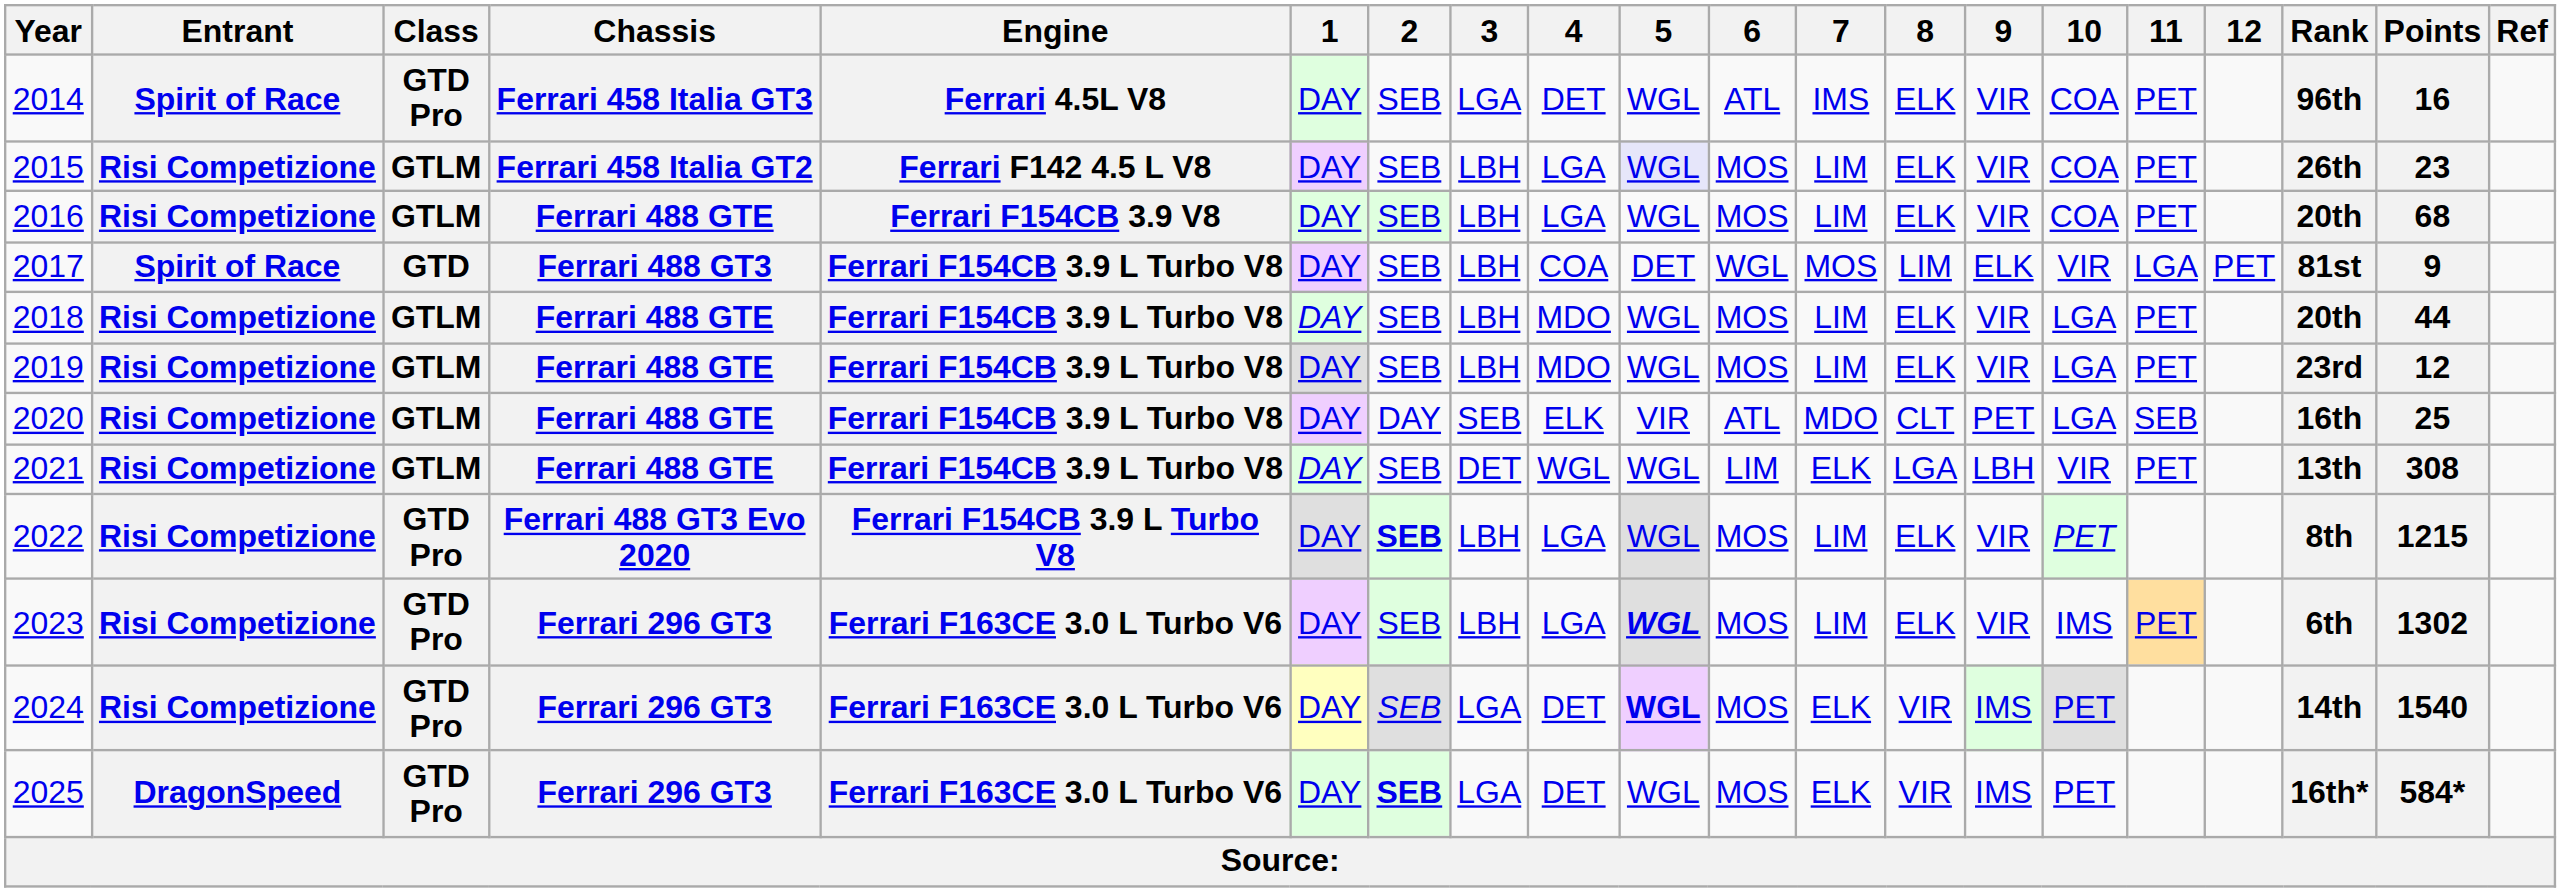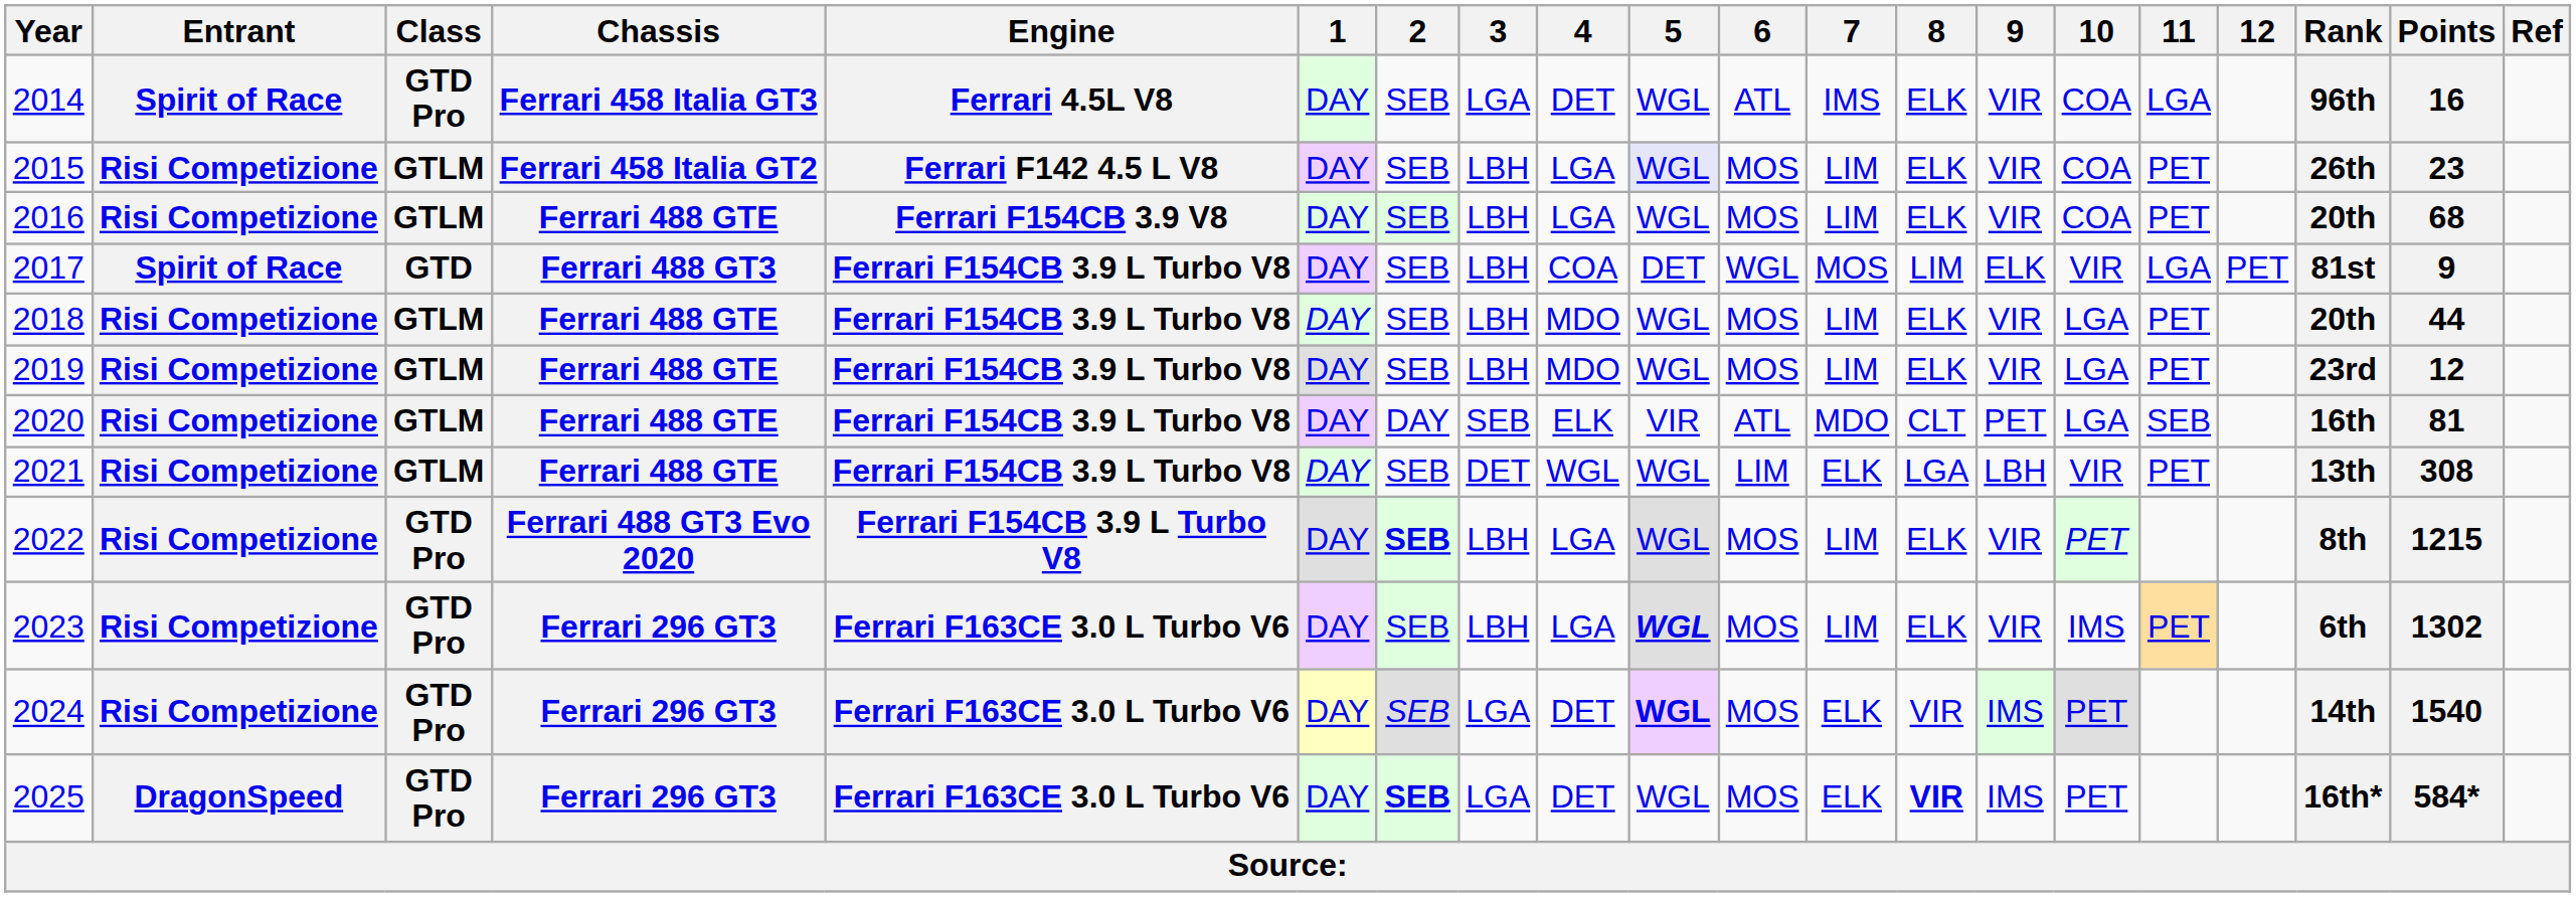 <table class="wikitable" style="text-align:center; font-size:85%">
 <tr>
 <th>Year</th>
 <th>Entrant</th>
 <th>Class</th>
 <th>Chassis</th>
 <th>Engine</th>
 <th>1</th>
 <th>2</th>
 <th>3</th>
 <th>4</th>
 <th>5</th>
 <th>6</th>
 <th>7</th>
 <th>8</th>
 <th>9</th>
 <th>10</th>
 <th>11</th>
 <th>12</th>
 <th>Rank</th>
 <th>Points</th>
 <th>Ref</th>
 </tr>
 <tr>
 <td><a href='#'>2014</a></td>
 <th nowrap><a href='#'>Spirit of Race</a></th>
 <th>GTD Pro</th>
 <th nowrap><a href='#'>Ferrari 458 Italia GT3</a></th>
 <th nowrap><a href='#'>Ferrari</a> 4.5L V8</th>
 <td style="background:#DFFFDF;"><a href='#'>DAY</a><br></td>
 <td><a href='#'>SEB</a></td>
 <td><a href='#'>LGA</a></td>
 <td><a href='#'>DET</a></td>
 <td><a href='#'>WGL</a></td>
 <td><a href='#'>ATL</a></td>
 <td><a href='#'>IMS</a></td>
 <td><a href='#'>ELK</a></td>
 <td><a href='#'>VIR</a></td>
 <td><a href='#'>COA</a></td>
-<td><a href='#'>PET</a></td>
+<td><a href='#'>LGA</a></td>
 <td></td>
 <th>96th</th>
 <th>16</th>
 <td></td>
 </tr>
 <tr>
 <td><a href='#'>2015</a></td>
 <th nowrap><a href='#'>Risi Competizione</a></th>
 <th>GTLM</th>
 <th nowrap><a href='#'>Ferrari 458 Italia GT2</a></th>
 <th nowrap><a href='#'>Ferrari</a> F142 4.5 L V8</th>
 <td style="background:#EFCFFF;"><a href='#'>DAY</a><br></td>
 <td><a href='#'>SEB</a></td>
 <td><a href='#'>LBH</a></td>
 <td><a href='#'>LGA</a></td>
 <td style="background: lavender;"><a href='#'>WGL</a></td>
 <td><a href='#'>MOS</a></td>
 <td><a href='#'>LIM</a></td>
 <td><a href='#'>ELK</a></td>
 <td><a href='#'>VIR</a></td>
 <td><a href='#'>COA</a></td>
 <td><a href='#'>PET</a></td>
 <td></td>
 <th>26th</th>
 <th>23</th>
 <td></td>
 </tr>
 <tr>
 <td><a href='#'>2016</a></td>
 <th nowrap><a href='#'>Risi Competizione</a></th>
 <th>GTLM</th>
 <th nowrap><a href='#'>Ferrari 488 GTE</a></th>
 <th nowrap><a href='#'>Ferrari F154CB</a> 3.9 V8</th>
 <td style="background:#DFFFDF;"><a href='#'>DAY</a><br></td>
 <td style="background:#DFFFDF;"><a href='#'>SEB</a><br></td>
 <td><a href='#'>LBH</a></td>
 <td><a href='#'>LGA</a></td>
 <td><a href='#'>WGL</a></td>
 <td><a href='#'>MOS</a></td>
 <td><a href='#'>LIM</a></td>
 <td><a href='#'>ELK</a></td>
 <td><a href='#'>VIR</a></td>
 <td><a href='#'>COA</a></td>
 <td><a href='#'>PET</a></td>
 <td></td>
 <th>20th</th>
 <th>68</th>
 <td></td>
 </tr>
 <tr>
 <td><a href='#'>2017</a></td>
 <th nowrap><a href='#'>Spirit of Race</a></th>
 <th>GTD</th>
 <th nowrap><a href='#'>Ferrari 488 GT3</a></th>
 <th nowrap><a href='#'>Ferrari F154CB</a> 3.9 L Turbo V8</th>
 <td style="background:#EFCFFF;"><a href='#'>DAY</a><br></td>
 <td><a href='#'>SEB</a></td>
 <td><a href='#'>LBH</a></td>
 <td><a href='#'>COA</a></td>
 <td><a href='#'>DET</a></td>
 <td><a href='#'>WGL</a></td>
 <td><a href='#'>MOS</a></td>
 <td><a href='#'>LIM</a></td>
 <td><a href='#'>ELK</a></td>
 <td><a href='#'>VIR</a></td>
 <td><a href='#'>LGA</a></td>
 <td><a href='#'>PET</a></td>
 <th>81st</th>
 <th>9</th>
 <td></td>
 </tr>
 <tr>
 <td><a href='#'>2018</a></td>
 <th><a href='#'>Risi Competizione</a></th>
 <th>GTLM</th>
 <th><a href='#'>Ferrari 488 GTE</a></th>
 <th><a href='#'>Ferrari F154CB</a> 3.9 L Turbo V8</th>
 <td style="background:#DFFFDF;"><em><a href='#'>DAY</a></em><br></td>
 <td><a href='#'>SEB</a></td>
 <td><a href='#'>LBH</a></td>
 <td><a href='#'>MDO</a></td>
 <td><a href='#'>WGL</a></td>
 <td><a href='#'>MOS</a></td>
 <td><a href='#'>LIM</a></td>
 <td><a href='#'>ELK</a></td>
 <td><a href='#'>VIR</a></td>
 <td><a href='#'>LGA</a></td>
 <td><a href='#'>PET</a></td>
 <td></td>
 <th>20th</th>
 <th>44</th>
 <td></td>
 </tr>
 <tr>
 <td><a href='#'>2019</a></td>
 <th><a href='#'>Risi Competizione</a></th>
 <th>GTLM</th>
 <th><a href='#'>Ferrari 488 GTE</a></th>
 <th><a href='#'>Ferrari F154CB</a> 3.9 L Turbo V8</th>
 <td style="background:#DFDFDF;"><a href='#'>DAY</a><br></td>
 <td><a href='#'>SEB</a></td>
 <td><a href='#'>LBH</a></td>
 <td><a href='#'>MDO</a></td>
 <td><a href='#'>WGL</a></td>
 <td><a href='#'>MOS</a></td>
 <td><a href='#'>LIM</a></td>
 <td><a href='#'>ELK</a></td>
 <td><a href='#'>VIR</a></td>
 <td><a href='#'>LGA</a></td>
 <td><a href='#'>PET</a></td>
 <td></td>
 <th>23rd</th>
 <th>12</th>
 <td></td>
 </tr>
 <tr>
 <td><a href='#'>2020</a></td>
 <th><a href='#'>Risi Competizione</a></th>
 <th>GTLM</th>
 <th><a href='#'>Ferrari 488 GTE</a></th>
 <th><a href='#'>Ferrari F154CB</a> 3.9 L Turbo V8</th>
 <td style="background:#EFCFFF;"><a href='#'>DAY</a><br></td>
 <td><a href='#'>DAY</a></td>
 <td><a href='#'>SEB</a></td>
 <td><a href='#'>ELK</a></td>
 <td><a href='#'>VIR</a></td>
 <td><a href='#'>ATL</a></td>
 <td><a href='#'>MDO</a></td>
 <td><a href='#'>CLT</a></td>
 <td><a href='#'>PET</a></td>
 <td><a href='#'>LGA</a></td>
 <td><a href='#'>SEB</a></td>
 <td></td>
 <th>16th</th>
-<th>25</th>
+<th>81</th>
 <td></td>
 </tr>
 <tr>
 <td><a href='#'>2021</a></td>
 <th><a href='#'>Risi Competizione</a></th>
 <th>GTLM</th>
 <th><a href='#'>Ferrari 488 GTE</a></th>
 <th><a href='#'>Ferrari F154CB</a> 3.9 L Turbo V8</th>
 <td style="background:#DFFFDF;"><em><a href='#'>DAY</a></em><br></td>
 <td><a href='#'>SEB</a></td>
 <td><a href='#'>DET</a></td>
 <td><a href='#'>WGL</a></td>
 <td><a href='#'>WGL</a></td>
 <td><a href='#'>LIM</a></td>
 <td><a href='#'>ELK</a></td>
 <td><a href='#'>LGA</a></td>
 <td><a href='#'>LBH</a></td>
 <td><a href='#'>VIR</a></td>
 <td><a href='#'>PET</a></td>
 <td></td>
 <th>13th</th>
 <th>308</th>
 <td></td>
 </tr>
 <tr>
 <td><a href='#'>2022</a></td>
 <th><a href='#'>Risi Competizione</a></th>
 <th>GTD Pro</th>
 <th><a href='#'>Ferrari 488 GT3 Evo 2020</a></th>
 <th><a href='#'>Ferrari F154CB</a> 3.9 L <a href='#'>Turbo</a> <a href='#'>V8</a></th>
 <td style="background:#DFDFDF;"><a href='#'>DAY</a><br></td>
 <td style="background:#DFFFDF;"><strong><a href='#'>SEB</a></strong><br></td>
 <td><a href='#'>LBH</a></td>
 <td><a href='#'>LGA</a></td>
 <td style="background:#DFDFDF;"><a href='#'>WGL</a><br></td>
 <td><a href='#'>MOS</a></td>
 <td><a href='#'>LIM</a></td>
 <td><a href='#'>ELK</a></td>
 <td><a href='#'>VIR</a></td>
 <td style="background:#DFFFDF;"><em><a href='#'>PET</a></em><br></td>
 <td></td>
 <td></td>
 <th>8th</th>
 <th>1215</th>
 <td></td>
 </tr>
 <tr>
 <td><a href='#'>2023</a></td>
 <th><a href='#'>Risi Competizione</a></th>
 <th>GTD Pro</th>
 <th><a href='#'>Ferrari 296 GT3</a></th>
 <th><a href='#'>Ferrari F163CE</a> 3.0 L Turbo V6</th>
 <td style="background:#EFCFFF;"><a href='#'>DAY</a><br></td>
 <td style="background:#DFFFDF;"><a href='#'>SEB</a><br></td>
 <td><a href='#'>LBH</a></td>
 <td><a href='#'>LGA</a></td>
 <td style="background:#DFDFDF;"><strong><em><a href='#'>WGL</a></em></strong><br></td>
 <td><a href='#'>MOS</a></td>
 <td><a href='#'>LIM</a></td>
 <td><a href='#'>ELK</a></td>
 <td><a href='#'>VIR</a></td>
 <td><a href='#'>IMS</a></td>
 <td style="background:#FFDF9F;"><a href='#'>PET</a><br></td>
 <td></td>
 <th>6th</th>
 <th>1302</th>
 <td></td>
 </tr>
 <tr>
 <td><a href='#'>2024</a></td>
 <th><a href='#'>Risi Competizione</a></th>
 <th>GTD Pro</th>
 <th><a href='#'>Ferrari 296 GT3</a></th>
 <th><a href='#'>Ferrari F163CE</a> 3.0 L Turbo V6</th>
 <td style="background:#FFFFBF;"><a href='#'>DAY</a><br></td>
 <td style="background:#DFDFDF;"><em><a href='#'>SEB</a></em><br></td>
 <td><a href='#'>LGA</a></td>
 <td><a href='#'>DET</a></td>
 <td style="background:#EFCFFF;"><strong><a href='#'>WGL</a></strong><br></td>
 <td><a href='#'>MOS</a></td>
 <td><a href='#'>ELK</a></td>
 <td><a href='#'>VIR</a></td>
 <td style="background:#DFFFDF;"><a href='#'>IMS</a><br></td>
 <td style="background:#DFDFDF;"><a href='#'>PET</a><br></td>
 <td></td>
 <td></td>
 <th>14th</th>
 <th>1540</th>
 <td></td>
 </tr>
 <tr>
 <td><a href='#'>2025</a></td>
 <th><a href='#'>DragonSpeed</a></th>
 <th>GTD Pro</th>
 <th><a href='#'>Ferrari 296 GT3</a></th>
 <th><a href='#'>Ferrari F163CE</a> 3.0 L Turbo V6</th>
 <td style="background:#DFFFDF;"><a href='#'>DAY</a><br></td>
 <td style="background:#DFFFDF;"><strong><a href='#'>SEB</a></strong><br></td>
 <td><a href='#'>LGA</a></td>
 <td><a href='#'>DET</a></td>
 <td style="background:#;"><a href='#'>WGL</a><br></td>
 <td><a href='#'>MOS</a></td>
 <td><a href='#'>ELK</a></td>
-<td><a href='#'>VIR</a></td>
+<td><strong><a href='#'>VIR</a></strong></td>
 <td style="background:#;"><a href='#'>IMS</a><br></td>
 <td style="background:#;"><a href='#'>PET</a><br></td>
 <td></td>
 <td></td>
 <th>16th*</th>
 <th>584*</th>
 </tr>
 <tr>
 <th colspan="20">Source:</th>
 </tr>
 </table>
